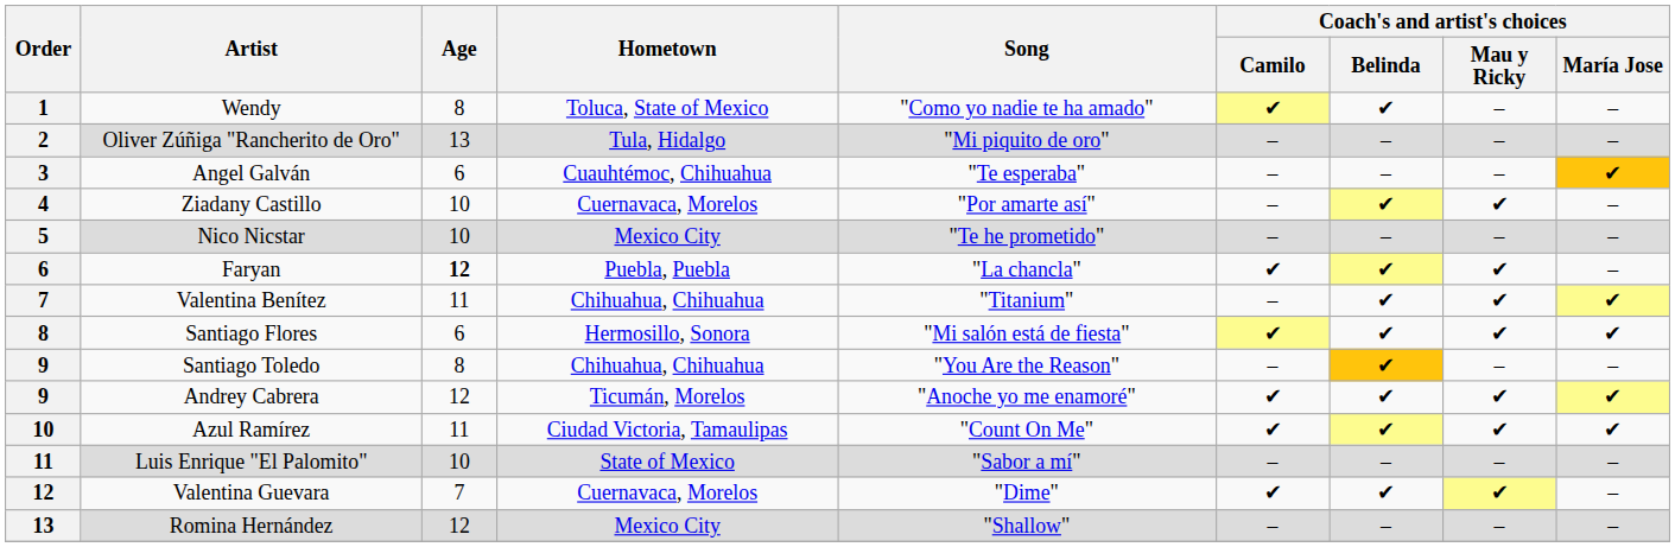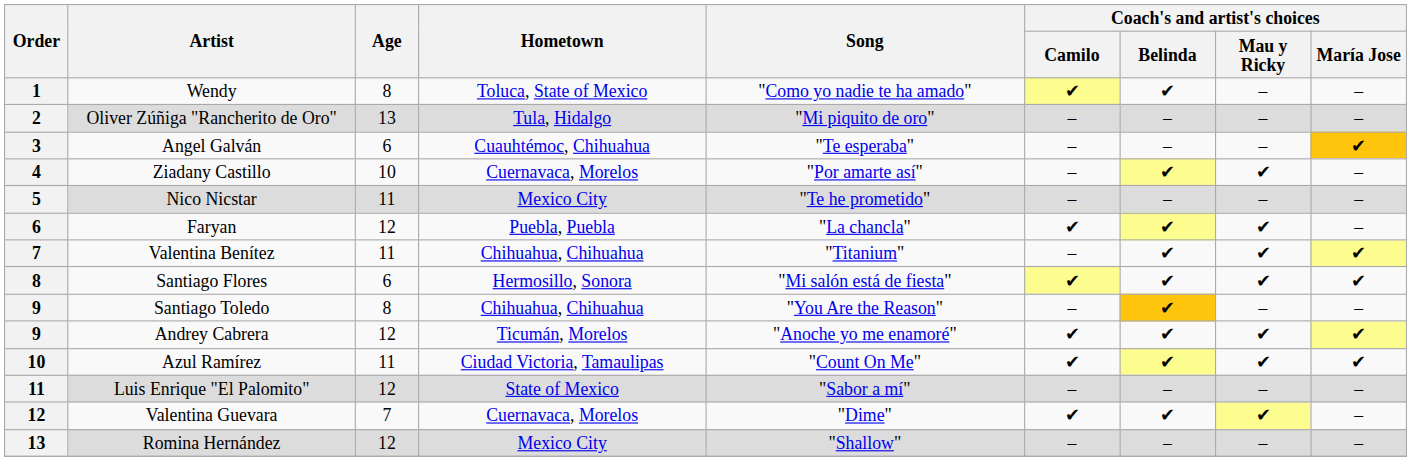 <table class="wikitable" style="text-align:center; line-height:17px; width:100%">
 <tr>
 <th scope="col" rowspan="2" style="width:04%">Order</th>
 <th scope="col" rowspan="2" style="width:18%">Artist</th>
 <th scope="col" rowspan="2" style="width:04%">Age</th>
 <th scope="col" rowspan="2" style="width:18%">Hometown</th>
 <th scope="col" rowspan="2" style="width:20%">Song</th>
 <th scope="col" colspan="4" style="width:24%">Coach's and artist's choices</th>
 </tr>
 <tr>
 <th style="width:06%">Camilo</th>
 <th style="width:06%">Belinda</th>
 <th style="width:06%">Mau y Ricky</th>
 <th style="width:06%">María Jose</th>
 </tr>
 <tr>
 <th>1</th>
 <td>Wendy</td>
 <td>8</td>
 <td><a href='#'>Toluca</a>, <a href='#'>State of Mexico</a></td>
 <td>"<a href='#'>Como yo nadie te ha amado</a>"</td>
 <td style="background:#fdfc8f">✔</td>
 <td>✔</td>
 <td>–</td>
 <td>–</td>
 </tr>
 <tr style="background:#dcdcdc">
 <th>2</th>
 <td>Oliver Zúñiga "Rancherito de Oro"</td>
 <td>13</td>
 <td><a href='#'>Tula</a>, <a href='#'>Hidalgo</a></td>
 <td>"<a href='#'>Mi piquito de oro</a>"</td>
 <td>–</td>
 <td>–</td>
 <td>–</td>
 <td>–</td>
 </tr>
 <tr>
 <th>3</th>
 <td>Angel Galván</td>
 <td>6</td>
 <td><a href='#'>Cuauhtémoc</a>, <a href='#'>Chihuahua</a></td>
 <td>"<a href='#'>Te esperaba</a>"</td>
 <td>–</td>
 <td>–</td>
 <td>–</td>
 <td style="background:#ffc40c">✔</td>
 </tr>
 <tr>
 <th>4</th>
 <td>Ziadany Castillo</td>
 <td>10</td>
 <td><a href='#'>Cuernavaca</a>, <a href='#'>Morelos</a></td>
 <td>"<a href='#'>Por amarte así</a>"</td>
 <td>–</td>
 <td style="background:#fdfc8f">✔</td>
 <td>✔</td>
 <td>–</td>
 </tr>
 <tr style="background:#dcdcdc">
 <th>5</th>
 <td>Nico Nicstar</td>
-<td>10</td>
+<td>11</td>
 <td><a href='#'>Mexico City</a></td>
 <td>"<a href='#'>Te he prometido</a>"</td>
 <td>–</td>
 <td>–</td>
 <td>–</td>
 <td>–</td>
 </tr>
 <tr>
 <th>6</th>
 <td>Faryan</td>
-<td><strong>12</strong></td>
+<td>12</td>
 <td><a href='#'>Puebla</a>, <a href='#'>Puebla</a></td>
 <td>"<a href='#'>La chancla</a>"</td>
 <td>✔</td>
 <td style="background:#fdfc8f">✔</td>
 <td>✔</td>
 <td>–</td>
 </tr>
 <tr>
 <th>7</th>
 <td>Valentina Benítez</td>
 <td>11</td>
 <td><a href='#'>Chihuahua</a>, <a href='#'>Chihuahua</a></td>
 <td>"<a href='#'>Titanium</a>"</td>
 <td>–</td>
 <td>✔</td>
 <td>✔</td>
 <td style="background:#fdfc8f">✔</td>
 </tr>
 <tr>
 <th>8</th>
 <td>Santiago Flores</td>
 <td>6</td>
 <td><a href='#'>Hermosillo</a>, <a href='#'>Sonora</a></td>
 <td>"<a href='#'>Mi salón está de fiesta</a>"</td>
 <td style="background:#fdfc8f">✔</td>
 <td>✔</td>
 <td>✔</td>
 <td>✔</td>
 </tr>
 <tr>
 <th>9</th>
 <td>Santiago Toledo</td>
 <td>8</td>
 <td><a href='#'>Chihuahua</a>, <a href='#'>Chihuahua</a></td>
 <td>"<a href='#'>You Are the Reason</a>"</td>
 <td>–</td>
 <td style="background:#ffc40c">✔</td>
 <td>–</td>
 <td>–</td>
 </tr>
 <tr>
 <th>9</th>
 <td>Andrey Cabrera</td>
 <td>12</td>
 <td><a href='#'>Ticumán</a>, <a href='#'>Morelos</a></td>
 <td>"<a href='#'>Anoche yo me enamoré</a>"</td>
 <td>✔</td>
 <td>✔</td>
 <td>✔</td>
 <td style="background:#fdfc8f">✔</td>
 </tr>
 <tr>
 <th>10</th>
 <td>Azul Ramírez</td>
 <td>11</td>
 <td><a href='#'>Ciudad Victoria</a>, <a href='#'>Tamaulipas</a></td>
 <td>"<a href='#'>Count On Me</a>"</td>
 <td>✔</td>
 <td style="background:#fdfc8f">✔</td>
 <td>✔</td>
 <td>✔</td>
 </tr>
 <tr style="background:#dcdcdc">
 <th>11</th>
 <td>Luis Enrique "El Palomito"</td>
-<td>10</td>
+<td>12</td>
 <td><a href='#'>State of Mexico</a></td>
 <td>"<a href='#'>Sabor a mí</a>"</td>
 <td>–</td>
 <td>–</td>
 <td>–</td>
 <td>–</td>
 </tr>
 <tr>
 <th>12</th>
 <td>Valentina Guevara</td>
 <td>7</td>
 <td><a href='#'>Cuernavaca</a>, <a href='#'>Morelos</a></td>
 <td>"<a href='#'>Dime</a>"</td>
 <td>✔</td>
 <td>✔</td>
 <td style="background:#fdfc8f">✔</td>
 <td>–</td>
 </tr>
 <tr style="background:#dcdcdc">
 <th>13</th>
 <td>Romina Hernández</td>
 <td>12</td>
 <td><a href='#'>Mexico City</a></td>
 <td>"<a href='#'>Shallow</a>"</td>
 <td>–</td>
 <td>–</td>
 <td>–</td>
 <td>–</td>
 </tr>
 <tr>
 </tr>
 </table>
